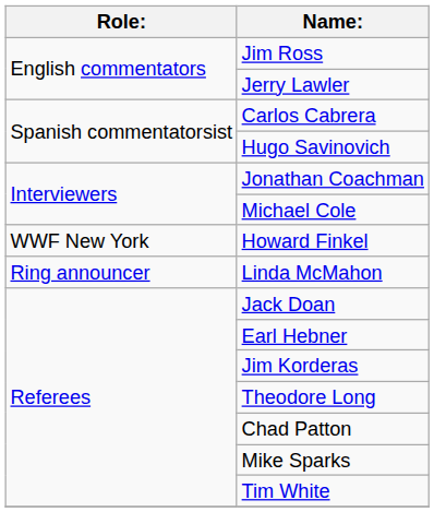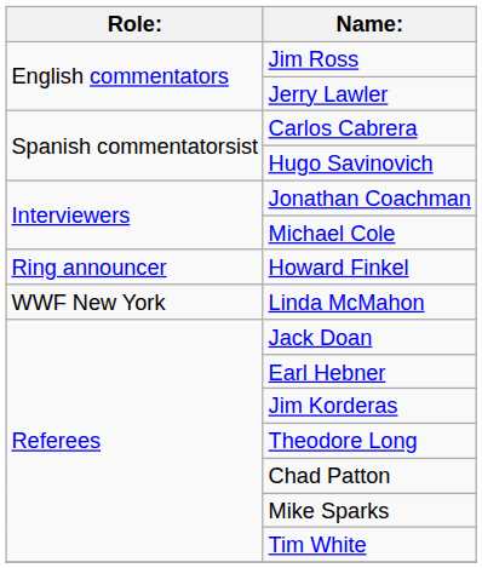 <table class=wikitable style="font-size:90%; margin: 0.5em 0 0.5em 1em; float: right; clear: right;">
 <tr>
 <th>Role:</th>
 <th>Name:</th>
 </tr>
 <tr>
 <td rowspan=2>English <a href='#'>commentators</a></td>
 <td><a href='#'>Jim Ross</a></td>
 </tr>
 <tr>
 <td><a href='#'>Jerry Lawler</a></td>
 </tr>
 <tr>
 <td rowspan=2>Spanish commentatorsist</td>
 <td><a href='#'>Carlos Cabrera</a></td>
 </tr>
 <tr>
 <td><a href='#'>Hugo Savinovich</a></td>
 </tr>
 <tr>
 <td rowspan=2><a href='#'>Interviewers</a></td>
 <td><a href='#'>Jonathan Coachman</a></td>
 </tr>
 <tr>
 <td><a href='#'>Michael Cole</a></td>
 </tr>
 <tr>
-<td>WWF New York</td>
+<td rowspan=1><a href='#'>Ring announcer</a></td>
 <td><a href='#'>Howard Finkel</a></td>
 </tr>
 <tr>
-<td rowspan=1><a href='#'>Ring announcer</a></td>
+<td>WWF New York</td>
 <td><a href='#'>Linda McMahon</a></td>
 </tr>
 <tr>
 <td rowspan=7><a href='#'>Referees</a></td>
 <td><a href='#'>Jack Doan</a></td>
 </tr>
 <tr>
 <td><a href='#'>Earl Hebner</a></td>
 </tr>
 <tr>
 <td><a href='#'>Jim Korderas</a></td>
 </tr>
 <tr>
 <td><a href='#'>Theodore Long</a></td>
 </tr>
 <tr>
 <td>Chad Patton</td>
 </tr>
 <tr>
 <td>Mike Sparks</td>
 </tr>
 <tr>
 <td><a href='#'>Tim White</a></td>
 </tr>
 <tr>
 </tr>
 </table>
